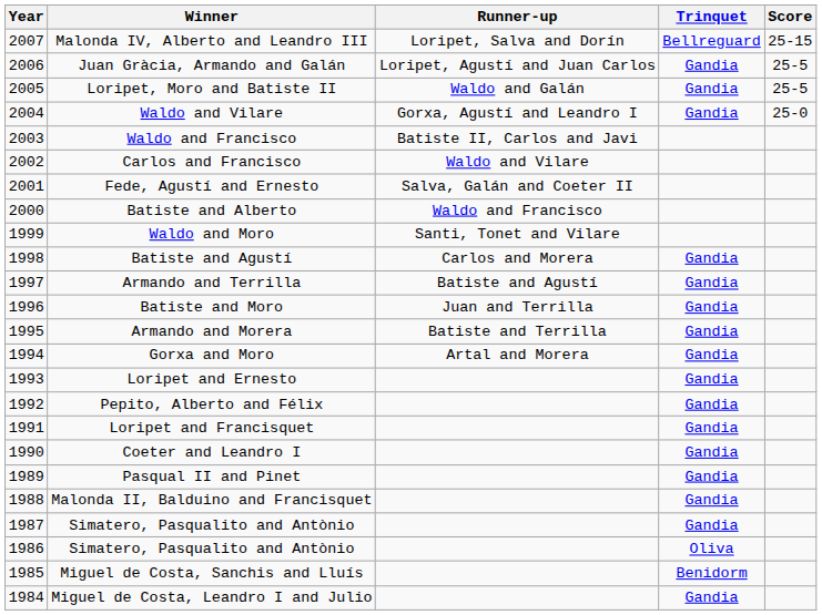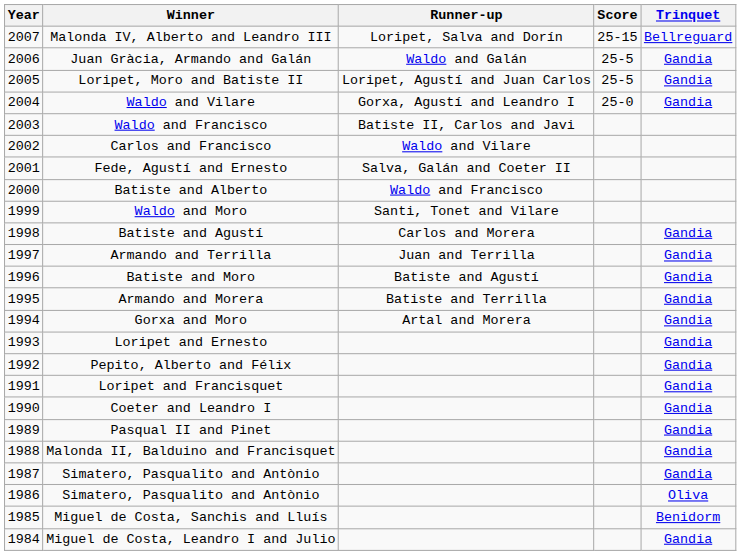 <table class="wikitable">
 <tr>
 <th>Year</th>
 <th>Winner</th>
 <th>Runner-up</th>
+<th>Score</th>
 <th><a href='#'>Trinquet</a></th>
-<th>Score</th>
 </tr>
 <tr align="center">
 <td>2007</td>
 <td>Malonda IV, Alberto and Leandro III</td>
 <td>Loripet, Salva and Dorín</td>
+<td>25-15</td>
 <td><a href='#'>Bellreguard</a></td>
-<td>25-15</td>
 </tr>
 <tr align="center">
 <td>2006</td>
 <td>Juan Gràcia, Armando and Galán</td>
-<td>Loripet, Agustí and Juan Carlos</td>
+<td><a href='#'>Waldo</a> and Galán</td>
+<td>25-5</td>
 <td><a href='#'>Gandia</a></td>
-<td>25-5</td>
 </tr>
 <tr align="center">
 <td>2005</td>
 <td>Loripet, Moro and Batiste II</td>
-<td><a href='#'>Waldo</a> and Galán</td>
+<td>Loripet, Agustí and Juan Carlos</td>
+<td>25-5</td>
 <td><a href='#'>Gandia</a></td>
-<td>25-5</td>
 </tr>
 <tr align="center">
 <td>2004</td>
 <td><a href='#'>Waldo</a> and Vilare</td>
 <td>Gorxa, Agustí and Leandro I</td>
+<td>25-0</td>
 <td><a href='#'>Gandia</a></td>
-<td>25-0</td>
 </tr>
 <tr align="center">
 <td>2003</td>
 <td><a href='#'>Waldo</a> and Francisco</td>
 <td>Batiste II, Carlos and Javi</td>
 <td></td>
 <td></td>
 </tr>
 <tr align="center">
 <td>2002</td>
 <td>Carlos and Francisco</td>
 <td><a href='#'>Waldo</a> and Vilare</td>
 <td></td>
 <td></td>
 </tr>
 <tr align="center">
 <td>2001</td>
 <td>Fede, Agustí and Ernesto</td>
 <td>Salva, Galán and Coeter II</td>
 <td></td>
 <td></td>
 </tr>
 <tr align="center">
 <td>2000</td>
 <td>Batiste and Alberto</td>
 <td><a href='#'>Waldo</a> and Francisco</td>
 <td></td>
 <td></td>
 </tr>
 <tr align="center">
 <td>1999</td>
 <td><a href='#'>Waldo</a> and Moro</td>
 <td>Santi, Tonet and Vilare</td>
 <td></td>
 <td></td>
 </tr>
 <tr align="center">
 <td>1998</td>
 <td>Batiste and Agustí</td>
 <td>Carlos and Morera</td>
+<td></td>
 <td><a href='#'>Gandia</a></td>
-<td></td>
 </tr>
 <tr align="center">
 <td>1997</td>
 <td>Armando and Terrilla</td>
-<td>Batiste and Agustí</td>
+<td>Juan and Terrilla</td>
+<td></td>
 <td><a href='#'>Gandia</a></td>
-<td></td>
 </tr>
 <tr align="center">
 <td>1996</td>
 <td>Batiste and Moro</td>
-<td>Juan and Terrilla</td>
+<td>Batiste and Agustí</td>
+<td></td>
 <td><a href='#'>Gandia</a></td>
-<td></td>
 </tr>
 <tr align="center">
 <td>1995</td>
 <td>Armando and Morera</td>
 <td>Batiste and Terrilla</td>
+<td></td>
 <td><a href='#'>Gandia</a></td>
-<td></td>
 </tr>
 <tr align="center">
 <td>1994</td>
 <td>Gorxa and Moro</td>
 <td>Artal and Morera</td>
+<td></td>
 <td><a href='#'>Gandia</a></td>
-<td></td>
 </tr>
 <tr align="center">
 <td>1993</td>
 <td>Loripet and Ernesto</td>
 <td></td>
+<td></td>
 <td><a href='#'>Gandia</a></td>
-<td></td>
 </tr>
 <tr align="center">
 <td>1992</td>
 <td>Pepito, Alberto and Félix</td>
 <td></td>
+<td></td>
 <td><a href='#'>Gandia</a></td>
-<td></td>
 </tr>
 <tr align="center">
 <td>1991</td>
 <td>Loripet and Francisquet</td>
 <td></td>
+<td></td>
 <td><a href='#'>Gandia</a></td>
-<td></td>
 </tr>
 <tr align="center">
 <td>1990</td>
 <td>Coeter and Leandro I</td>
 <td></td>
+<td></td>
 <td><a href='#'>Gandia</a></td>
-<td></td>
 </tr>
 <tr align="center">
 <td>1989</td>
 <td>Pasqual II and Pinet</td>
 <td></td>
+<td></td>
 <td><a href='#'>Gandia</a></td>
-<td></td>
 </tr>
 <tr align="center">
 <td>1988</td>
 <td>Malonda II, Balduino and Francisquet</td>
 <td></td>
+<td></td>
 <td><a href='#'>Gandia</a></td>
-<td></td>
 </tr>
 <tr align="center">
 <td>1987</td>
 <td>Simatero, Pasqualito and Antònio</td>
 <td></td>
+<td></td>
 <td><a href='#'>Gandia</a></td>
-<td></td>
 </tr>
 <tr align="center">
 <td>1986</td>
 <td>Simatero, Pasqualito and Antònio</td>
 <td></td>
+<td></td>
 <td><a href='#'>Oliva</a></td>
-<td></td>
 </tr>
 <tr align="center">
 <td>1985</td>
 <td>Miguel de Costa, Sanchis and Lluís</td>
 <td></td>
+<td></td>
 <td><a href='#'>Benidorm</a></td>
-<td></td>
 </tr>
 <tr align="center">
 <td>1984</td>
 <td>Miguel de Costa, Leandro I and Julio</td>
 <td></td>
+<td></td>
 <td><a href='#'>Gandia</a></td>
-<td></td>
 </tr>
 </table>
